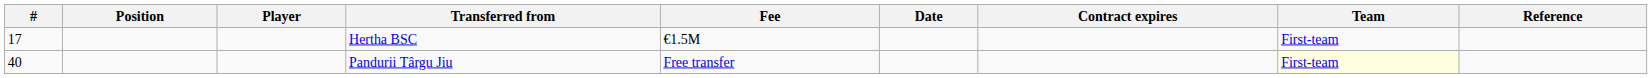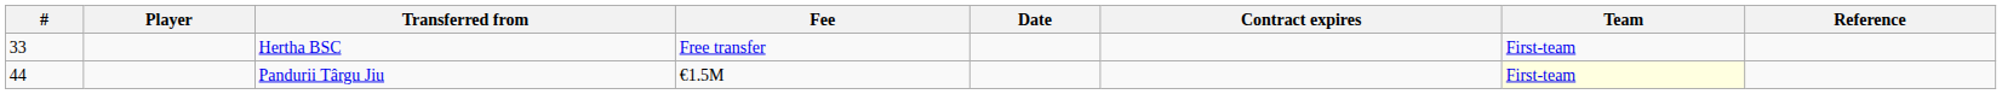 <table class="wikitable sortable" style="width:90%; text-align:center; font-size:95%; text-align:left;">
 <tr>
 <th><strong>#</strong></th>
-<th><strong>Position</strong></th>
 <th><strong>Player</strong></th>
 <th><strong>Transferred from</strong></th>
 <th><strong>Fee</strong></th>
 <th><strong>Date</strong></th>
 <th><strong>Contract expires</strong></th>
 <th><strong>Team</strong></th>
 <th><strong>Reference</strong></th>
 </tr>
 <tr>
-<td>17</td>
-<td></td>
+<td>33</td>
 <td></td>
 <td> <a href='#'>Hertha BSC</a></td>
-<td>€1.5M</td>
+<td><a href='#'>Free transfer</a></td>
 <td></td>
 <td></td>
 <td><a href='#'>First-team</a></td>
 <td></td>
 </tr>
 <tr>
-<td>40</td>
-<td></td>
+<td>44</td>
 <td></td>
 <td> <a href='#'>Pandurii Târgu Jiu</a></td>
-<td><a href='#'>Free transfer</a></td>
+<td>€1.5M</td>
 <td></td>
 <td></td>
 <td style="background: lightyellow;"><a href='#'>First-team</a></td>
 <td></td>
 </tr>
 </table>
